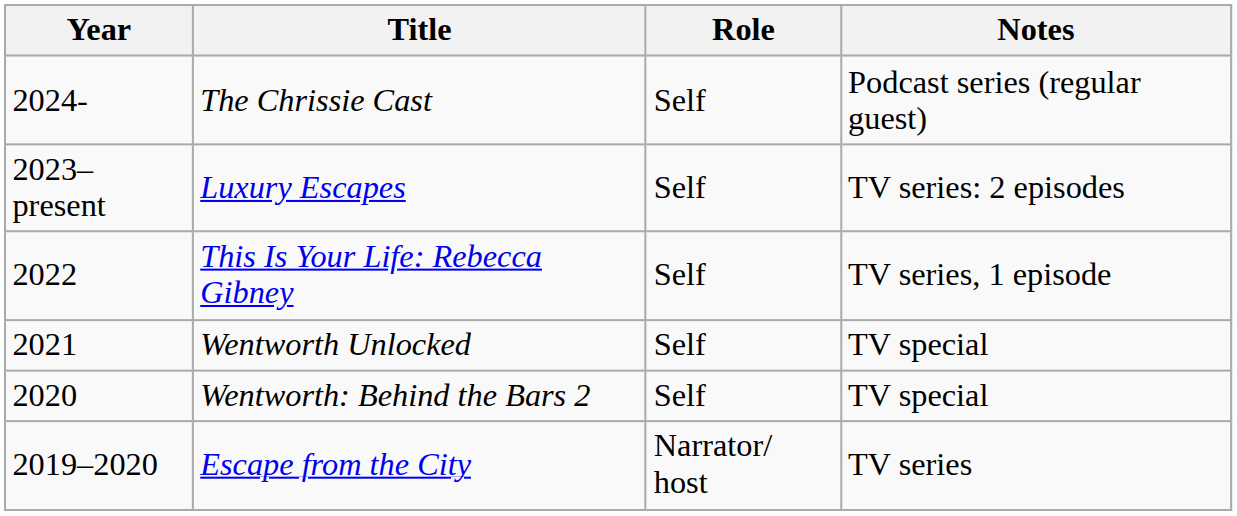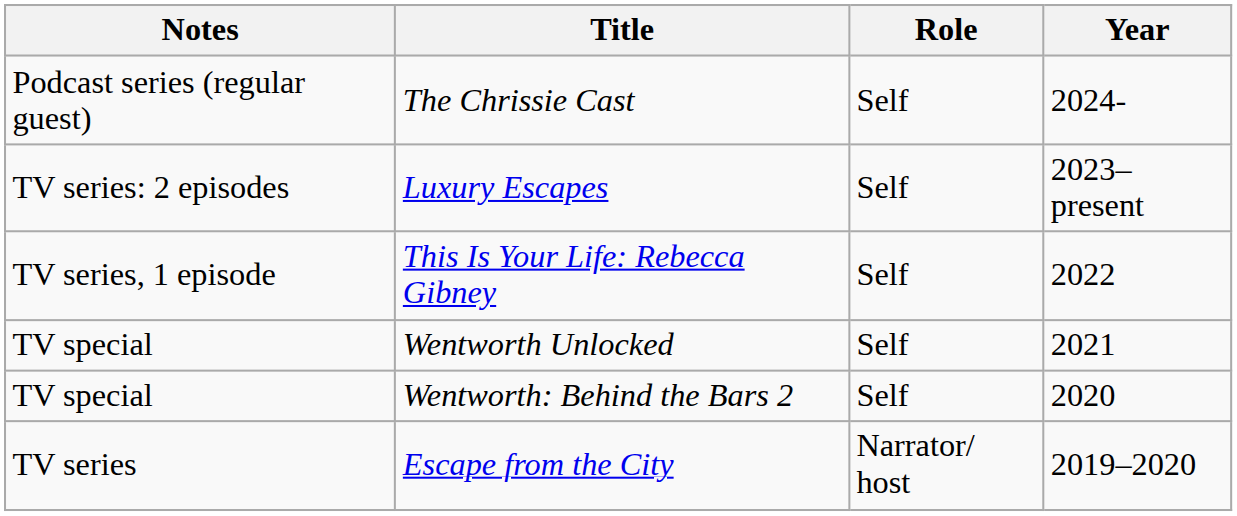 <table class="wikitable sortable">
 <tr>
-<th>Year</th>
+<th>Notes</th>
 <th>Title</th>
 <th>Role</th>
-<th>Notes</th>
+<th>Year</th>
 </tr>
 <tr>
-<td>2024-</td>
+<td>Podcast series (regular guest)</td>
 <td><em>The Chrissie Cast</em></td>
 <td>Self</td>
-<td>Podcast series (regular guest)</td>
+<td>2024-</td>
 </tr>
 <tr>
-<td>2023–present</td>
+<td>TV series: 2 episodes</td>
 <td><em><a href='#'>Luxury Escapes</a></em></td>
 <td>Self</td>
-<td>TV series: 2 episodes</td>
+<td>2023–present</td>
 </tr>
 <tr>
-<td>2022</td>
+<td>TV series, 1 episode</td>
 <td><em><a href='#'>This Is Your Life: Rebecca Gibney</a></em></td>
 <td>Self</td>
-<td>TV series, 1 episode</td>
+<td>2022</td>
 </tr>
 <tr>
-<td>2021</td>
+<td>TV special</td>
 <td><em>Wentworth Unlocked</em></td>
 <td>Self</td>
-<td>TV special</td>
+<td>2021</td>
 </tr>
 <tr>
-<td>2020</td>
+<td>TV special</td>
 <td><em>Wentworth: Behind the Bars 2</em></td>
 <td>Self</td>
-<td>TV special</td>
+<td>2020</td>
 </tr>
 <tr>
-<td>2019–2020</td>
+<td>TV series</td>
 <td><em><a href='#'>Escape from the City</a></em></td>
 <td>Narrator/ host</td>
-<td>TV series</td>
+<td>2019–2020</td>
 </tr>
 </table>
